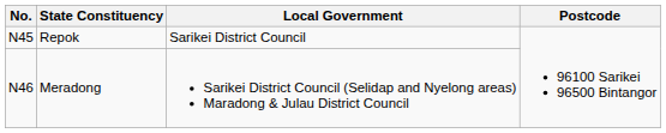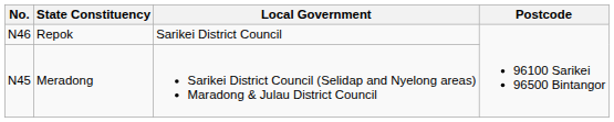 <table class="wikitable">
 <tr>
 <th>No.</th>
 <th>State Constituency</th>
 <th>Local Government</th>
 <th>Postcode</th>
 </tr>
 <tr>
-<td>N45</td>
+<td>N46</td>
 <td>Repok</td>
 <td>Sarikei District Council</td>
 <td rowspan="2"><br><ul><li>96100 Sarikei</li><li>96500 Bintangor</li></ul></td>
 </tr>
 <tr>
-<td>N46</td>
+<td>N45</td>
 <td>Meradong</td>
 <td><br><ul><li>Sarikei District Council (Selidap and Nyelong areas)</li><li>Maradong & Julau District Council</li></ul></td>
 </tr>
 </table>
